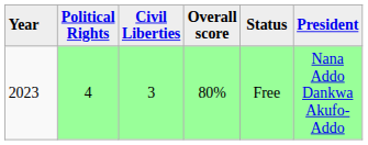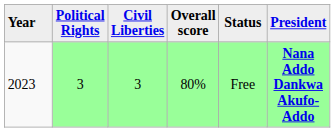 <table class="wikitable sortable" style="border-collapse:collapse;">
 <tr style="background:#eee; font-weight:bold; text-align:center;">
 <td style="width:3em; text-align:left;">Year</td>
 <td style="width:3em;"><a href='#'>Political Rights</a></td>
 <td style="width:3em;"><a href='#'>Civil Liberties</a></td>
 <td style="width:3em;">Overall score</td>
 <td style="width:3em;">Status</td>
 <td style="width:3em;"><a href='#'>President</a></td>
 </tr>
 <tr align=center>
 <td align=left>2023</td>
-<td style="background:#9f9;">4</td>
+<td style="background:#9f9;">3</td>
 <td rowspan="2" style="background:#9f9;">3</td>
 <td rowspan="3" style="background:#9f9;">80%</td>
 <td rowspan="5" style="background:#9f9;">Free</td>
-<td style="background:#9f9;"><a href='#'>Nana Addo Dankwa Akufo-Addo</a></td>
+<td style="background:#9f9;"><strong><a href='#'>Nana Addo Dankwa Akufo-Addo</a></strong></td>
 </tr>
 </table>
